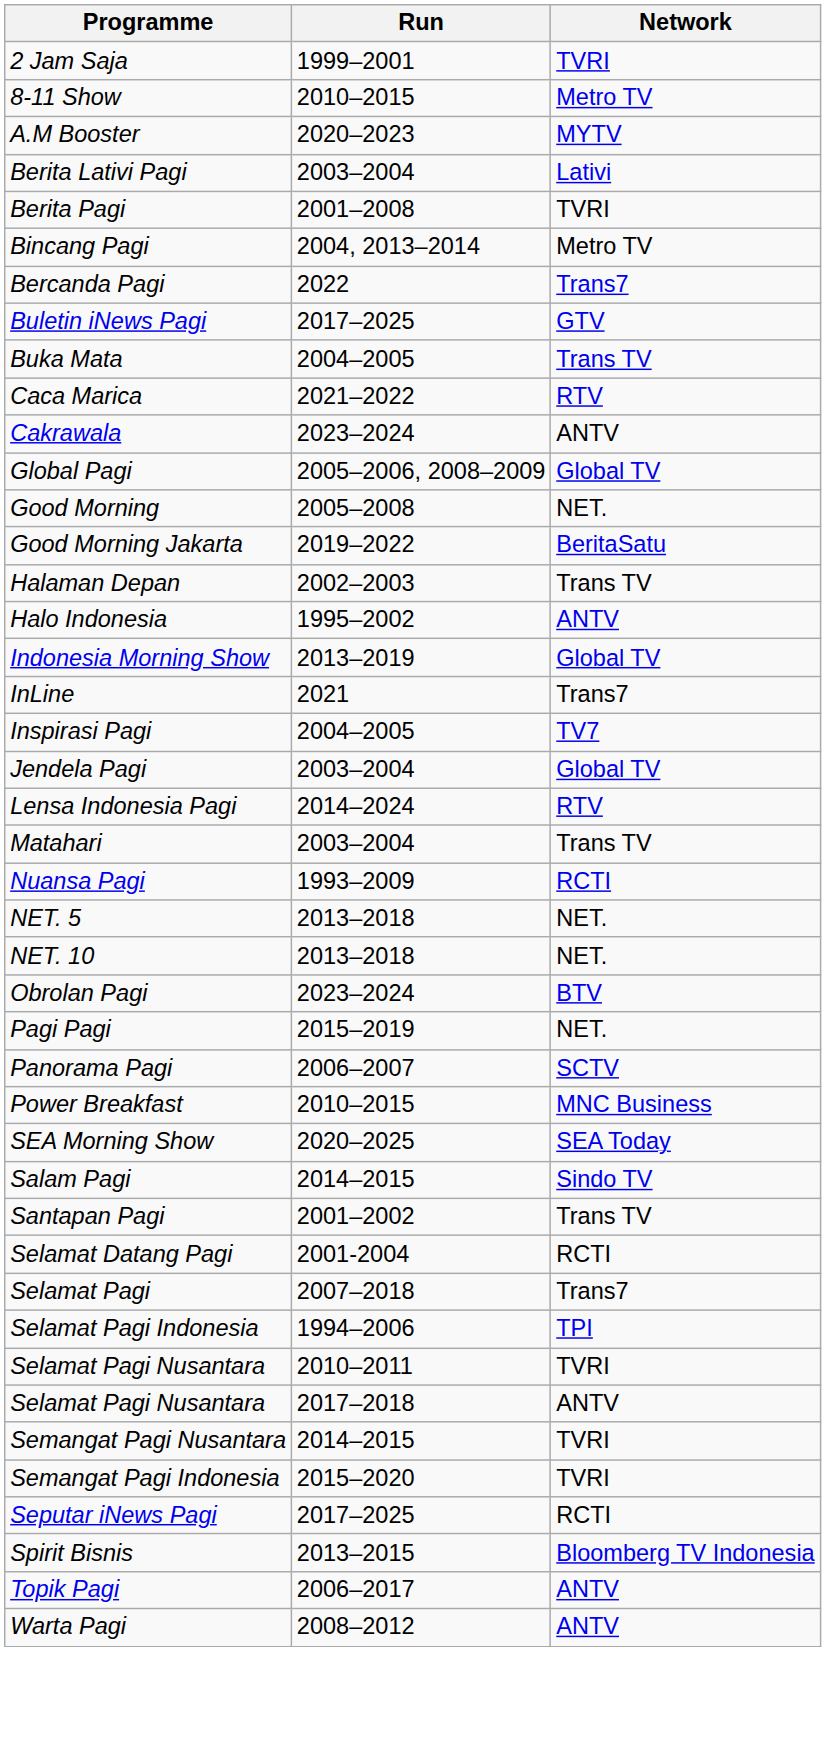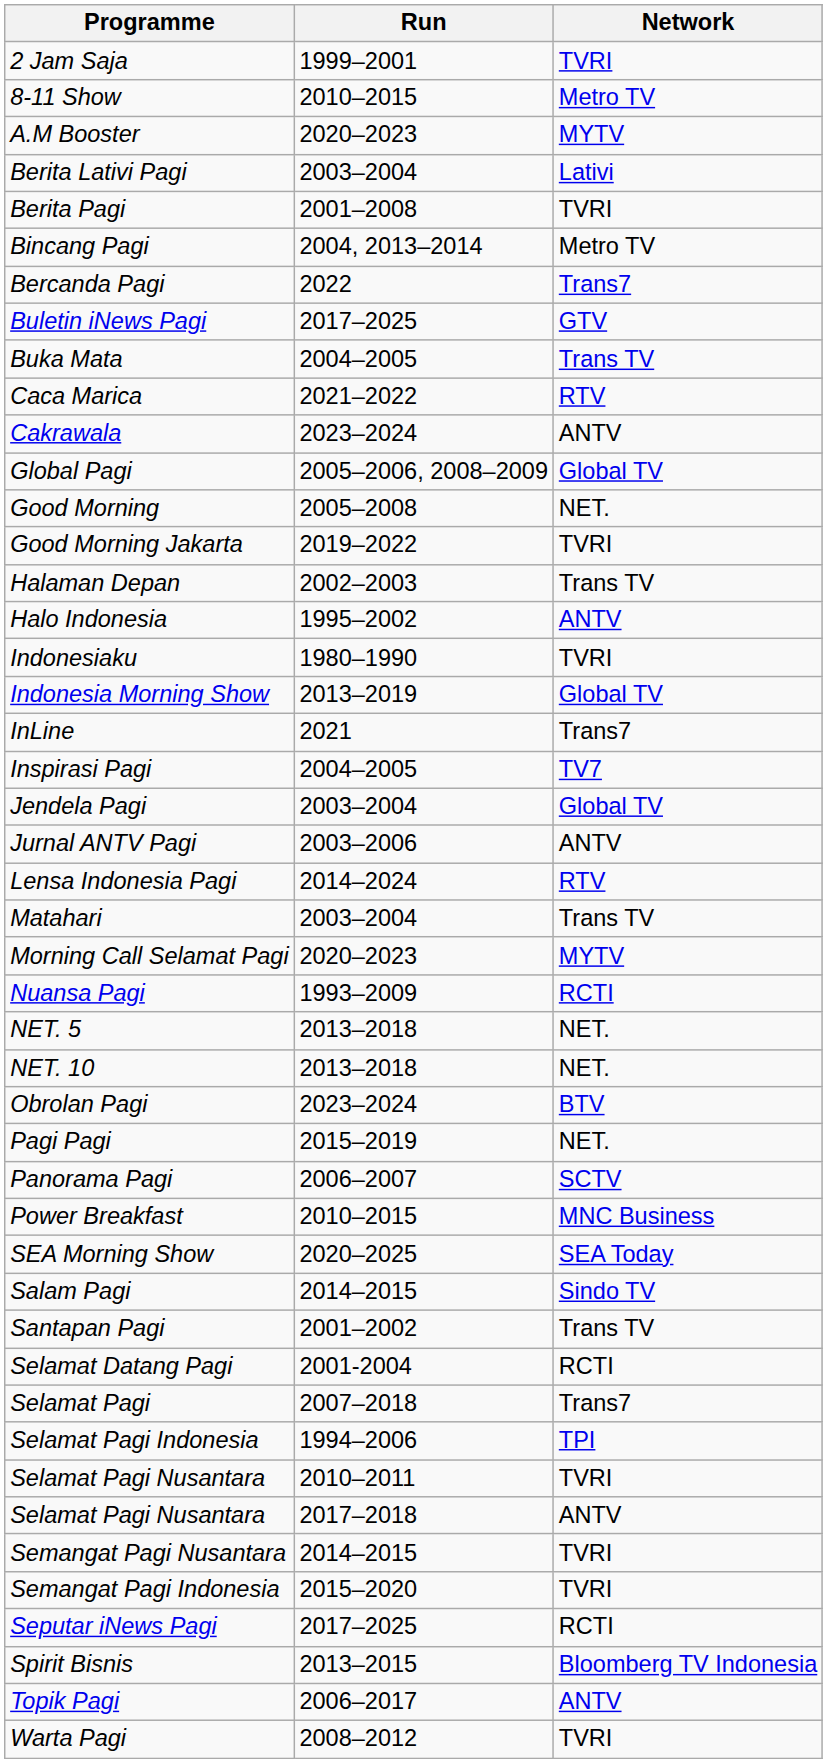 <table class="wikitable">
 <tr>
 <th>Programme</th>
 <th>Run</th>
 <th>Network</th>
 </tr>
 <tr>
 <td><em>2 Jam Saja</em></td>
 <td>1999–2001</td>
 <td><a href='#'>TVRI</a></td>
 </tr>
 <tr>
 <td><em>8-11 Show</em></td>
 <td>2010–2015</td>
 <td><a href='#'>Metro TV</a></td>
 </tr>
 <tr>
 <td><em>A.M Booster</em></td>
 <td>2020–2023</td>
 <td><a href='#'>MYTV</a></td>
 </tr>
 <tr>
 <td><em>Berita Lativi Pagi</em></td>
 <td>2003–2004</td>
 <td><a href='#'>Lativi</a></td>
 </tr>
 <tr>
 <td><em>Berita Pagi</em></td>
 <td>2001–2008</td>
 <td>TVRI</td>
 </tr>
 <tr>
 <td><em>Bincang Pagi</em></td>
 <td>2004, 2013–2014</td>
 <td>Metro TV</td>
 </tr>
 <tr>
 <td><em>Bercanda Pagi</em></td>
 <td>2022</td>
 <td><a href='#'>Trans7</a></td>
 </tr>
 <tr>
 <td><em><a href='#'>Buletin iNews Pagi</a></em></td>
 <td>2017–2025</td>
 <td><a href='#'>GTV</a></td>
 </tr>
 <tr>
 <td><em>Buka Mata</em></td>
 <td>2004–2005</td>
 <td><a href='#'>Trans TV</a></td>
 </tr>
 <tr>
 <td><em>Caca Marica</em></td>
 <td>2021–2022</td>
 <td><a href='#'>RTV</a></td>
 </tr>
 <tr>
 <td><em><a href='#'>Cakrawala</a></em></td>
 <td>2023–2024</td>
 <td>ANTV</td>
 </tr>
 <tr>
 <td><em>Global Pagi</em></td>
 <td>2005–2006, 2008–2009</td>
 <td><a href='#'>Global TV</a></td>
 </tr>
 <tr>
 <td><em>Good Morning</em></td>
 <td>2005–2008</td>
 <td>NET.</td>
 </tr>
 <tr>
 <td><em>Good Morning Jakarta</em></td>
 <td>2019–2022</td>
-<td><a href='#'>BeritaSatu</a></td>
+<td>TVRI</td>
 </tr>
 <tr>
 <td><em>Halaman Depan</em></td>
 <td>2002–2003</td>
 <td>Trans TV</td>
 </tr>
 <tr>
 <td><em>Halo Indonesia</em></td>
 <td>1995–2002</td>
 <td><a href='#'>ANTV</a></td>
+</tr>
+<tr>
+<td><em>Indonesiaku</em></td>
+<td>1980–1990</td>
+<td>TVRI</td>
 </tr>
 <tr>
 <td><em><a href='#'>Indonesia Morning Show</a></em></td>
 <td>2013–2019</td>
 <td><a href='#'>Global TV</a></td>
 </tr>
 <tr>
 <td><em>InLine</em></td>
 <td>2021</td>
 <td>Trans7</td>
 </tr>
 <tr>
 <td><em>Inspirasi Pagi</em></td>
 <td>2004–2005</td>
 <td><a href='#'>TV7</a></td>
 </tr>
 <tr>
 <td><em>Jendela Pagi</em></td>
 <td>2003–2004</td>
 <td><a href='#'>Global TV</a></td>
 </tr>
 <tr>
+<td><em>Jurnal ANTV Pagi</em></td>
+<td>2003–2006</td>
+<td>ANTV</td>
+</tr>
+<tr>
 <td><em>Lensa Indonesia Pagi</em></td>
 <td>2014–2024</td>
 <td><a href='#'>RTV</a></td>
 </tr>
 <tr>
 <td><em>Matahari</em></td>
 <td>2003–2004</td>
 <td>Trans TV</td>
+</tr>
+<tr>
+<td><em>Morning Call Selamat Pagi</em></td>
+<td>2020–2023</td>
+<td><a href='#'>MYTV</a></td>
 </tr>
 <tr>
 <td><em><a href='#'>Nuansa Pagi</a></em></td>
 <td>1993–2009</td>
 <td><a href='#'>RCTI</a></td>
 </tr>
 <tr>
 <td><em>NET. 5</em></td>
 <td>2013–2018</td>
 <td>NET.</td>
 </tr>
 <tr>
 <td><em>NET. 10</em></td>
 <td>2013–2018</td>
 <td>NET.</td>
 </tr>
 <tr>
 <td><em>Obrolan Pagi</em></td>
 <td>2023–2024</td>
 <td><a href='#'>BTV</a></td>
 </tr>
 <tr>
 <td><em>Pagi Pagi</em></td>
 <td>2015–2019</td>
 <td>NET.</td>
 </tr>
 <tr>
 <td><em>Panorama Pagi</em></td>
 <td>2006–2007</td>
 <td><a href='#'>SCTV</a></td>
 </tr>
 <tr>
 <td><em>Power Breakfast</em></td>
 <td>2010–2015</td>
 <td><a href='#'>MNC Business</a></td>
 </tr>
 <tr>
 <td><em>SEA Morning Show</em></td>
 <td>2020–2025</td>
 <td><a href='#'>SEA Today</a></td>
 </tr>
 <tr>
 <td><em>Salam Pagi</em></td>
 <td>2014–2015</td>
 <td><a href='#'>Sindo TV</a></td>
 </tr>
 <tr>
 <td><em>Santapan Pagi</em></td>
 <td>2001–2002</td>
 <td>Trans TV</td>
 </tr>
 <tr>
 <td><em>Selamat Datang Pagi</em></td>
 <td>2001-2004</td>
 <td>RCTI</td>
 </tr>
 <tr>
 <td><em>Selamat Pagi</em></td>
 <td>2007–2018</td>
 <td>Trans7</td>
 </tr>
 <tr>
 <td><em>Selamat Pagi Indonesia</em></td>
 <td>1994–2006</td>
 <td><a href='#'>TPI</a></td>
 </tr>
 <tr>
 <td><em>Selamat Pagi Nusantara</em></td>
 <td>2010–2011</td>
 <td>TVRI</td>
 </tr>
 <tr>
 <td><em>Selamat Pagi Nusantara</em></td>
 <td>2017–2018</td>
 <td>ANTV</td>
 </tr>
 <tr>
 <td><em>Semangat Pagi Nusantara</em></td>
 <td>2014–2015</td>
 <td>TVRI</td>
 </tr>
 <tr>
 <td><em>Semangat Pagi Indonesia</em></td>
 <td>2015–2020</td>
 <td>TVRI</td>
 </tr>
 <tr>
 <td><em><a href='#'>Seputar iNews Pagi</a></em></td>
 <td>2017–2025</td>
 <td>RCTI</td>
 </tr>
 <tr>
 <td><em>Spirit Bisnis</em></td>
 <td>2013–2015</td>
 <td><a href='#'>Bloomberg TV Indonesia</a></td>
 </tr>
 <tr>
 <td><em><a href='#'>Topik Pagi</a></em></td>
 <td>2006–2017</td>
 <td><a href='#'>ANTV</a></td>
 </tr>
 <tr>
 <td><em>Warta Pagi</em></td>
 <td>2008–2012</td>
-<td><a href='#'>ANTV</a></td>
+<td>TVRI</td>
 </tr>
 </table>
